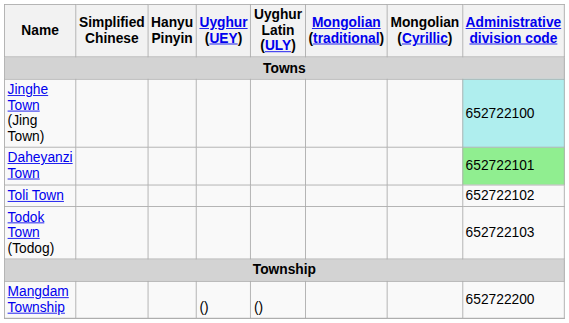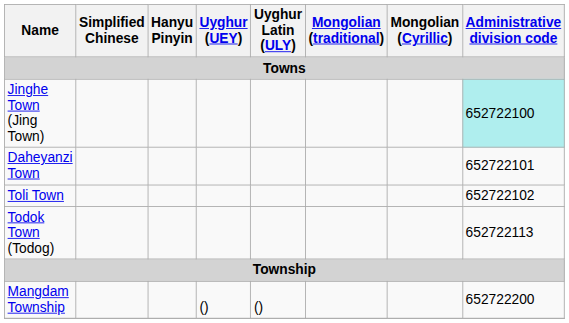 <table class="wikitable" align="center" style="width:50%; border="1">
 <tr>
 <th>Name</th>
 <th>Simplified Chinese</th>
 <th>Hanyu Pinyin</th>
 <th><a href='#'>Uyghur</a> (<a href='#'>UEY</a>)</th>
 <th>Uyghur Latin (<a href='#'>ULY</a>)</th>
 <th><a href='#'>Mongolian</a> (<a href='#'>traditional</a>)</th>
 <th>Mongolian (<a href='#'>Cyrillic</a>)</th>
 <th><a href='#'>Administrative division code</a></th>
 </tr>
 <tr>
 <td colspan="9"  style="text-align:center; background:#d3d3d3;"><strong>Towns</strong></td>
 </tr>
 <tr --------->
 <td><a href='#'>Jinghe Town</a><br>(Jing Town)</td>
 <td></td>
 <td></td>
 <td></td>
 <td></td>
 <td></td>
 <td></td>
 <td style="background: paleturquoise;">652722100</td>
 </tr>
 <tr>
 <td><a href='#'>Daheyanzi Town</a></td>
 <td></td>
 <td></td>
 <td></td>
 <td></td>
 <td></td>
 <td></td>
-<td style="background: lightgreen;">652722101</td>
+<td>652722101</td>
 </tr>
 <tr>
 <td><a href='#'>Toli Town</a></td>
 <td></td>
 <td></td>
 <td></td>
 <td></td>
 <td></td>
 <td></td>
 <td>652722102</td>
 </tr>
 <tr>
 <td><a href='#'>Todok Town</a><br>(Todog)</td>
 <td></td>
 <td></td>
 <td></td>
 <td></td>
 <td></td>
 <td></td>
-<td>652722103</td>
+<td>652722113</td>
 </tr>
 <tr>
 <td colspan="9"  style="text-align:center; background:#d3d3d3;"><strong>Township</strong></td>
 </tr>
 <tr --------->
 <td><a href='#'>Mangdam Township</a></td>
 <td></td>
 <td></td>
 <td><br>()</td>
 <td><br>()</td>
 <td></td>
 <td></td>
 <td>652722200</td>
 </tr>
 <tr>
 </tr>
 </table>
